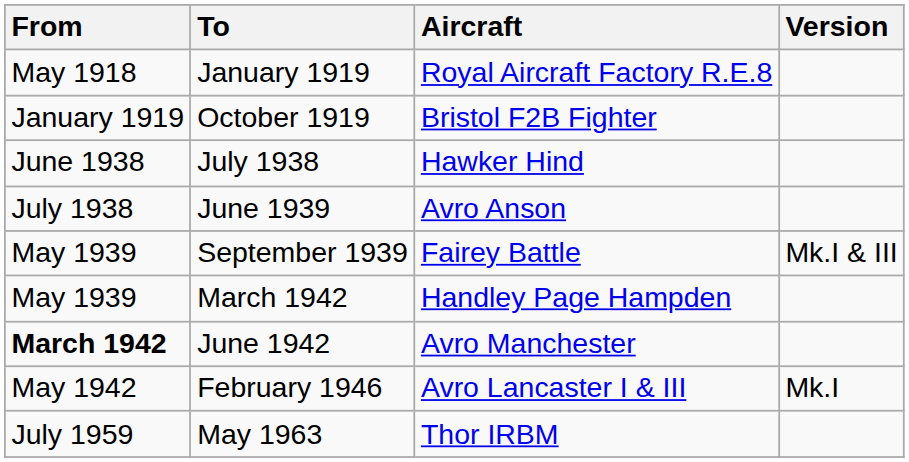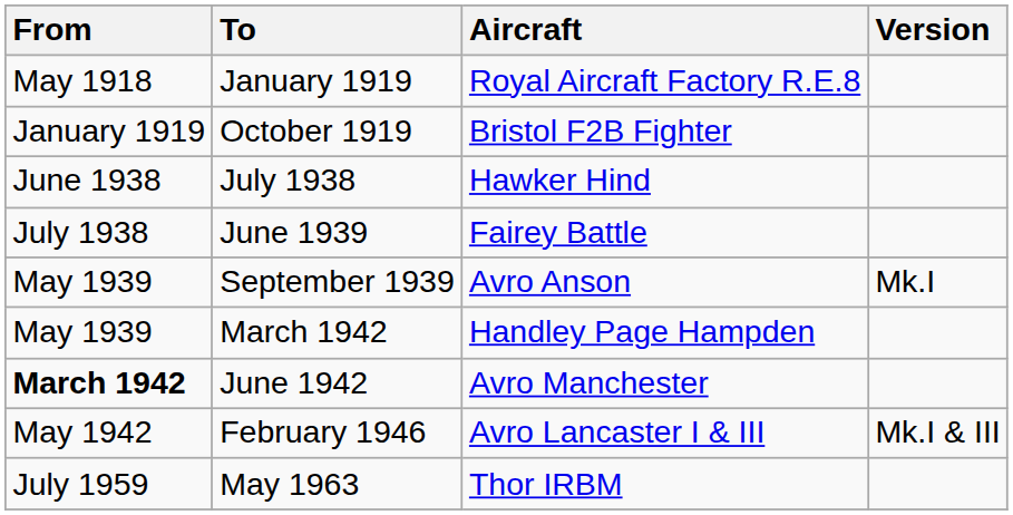 <table class="wikitable">
 <tr>
 <th style="text-align: left;">From</th>
 <th style="text-align: left;">To</th>
 <th style="text-align: left;">Aircraft</th>
 <th style="text-align: left;">Version</th>
 </tr>
 <tr>
 <td>May 1918</td>
 <td>January 1919</td>
 <td><a href='#'>Royal Aircraft Factory R.E.8</a></td>
 <td></td>
 </tr>
 <tr>
 <td>January 1919</td>
 <td>October 1919</td>
 <td><a href='#'>Bristol F2B Fighter</a></td>
 <td></td>
 </tr>
 <tr>
 <td>June 1938</td>
 <td>July 1938</td>
 <td><a href='#'>Hawker Hind</a></td>
 <td></td>
 </tr>
 <tr>
 <td>July 1938</td>
 <td>June 1939</td>
-<td><a href='#'>Avro Anson</a></td>
+<td><a href='#'>Fairey Battle</a></td>
 <td></td>
 </tr>
 <tr>
 <td>May 1939</td>
 <td>September 1939</td>
-<td><a href='#'>Fairey Battle</a></td>
-<td>Mk.I & III</td>
+<td><a href='#'>Avro Anson</a></td>
+<td>Mk.I</td>
 </tr>
 <tr>
 <td>May 1939</td>
 <td>March 1942</td>
 <td><a href='#'>Handley Page Hampden</a></td>
 <td></td>
 </tr>
 <tr>
 <td><strong>March 1942</strong></td>
 <td>June 1942</td>
 <td><a href='#'>Avro Manchester</a></td>
 <td></td>
 </tr>
 <tr>
 <td>May 1942</td>
 <td>February 1946</td>
 <td><a href='#'>Avro Lancaster I & III</a></td>
-<td>Mk.I</td>
+<td>Mk.I & III</td>
 </tr>
 <tr>
 <td>July 1959</td>
 <td>May 1963</td>
 <td><a href='#'>Thor IRBM</a></td>
 <td></td>
 </tr>
 </table>
